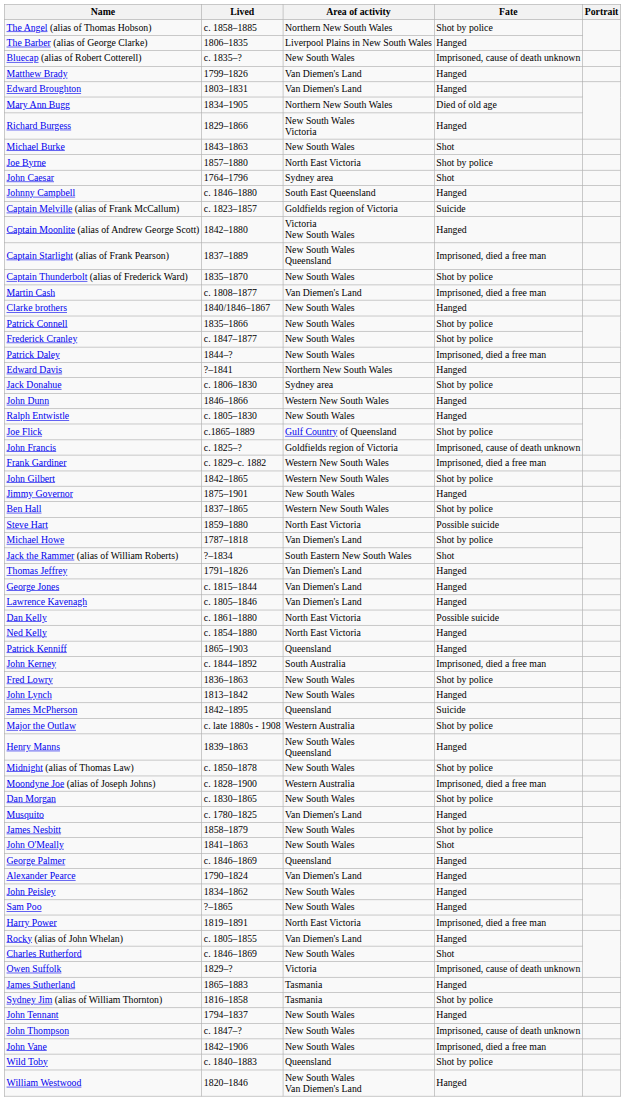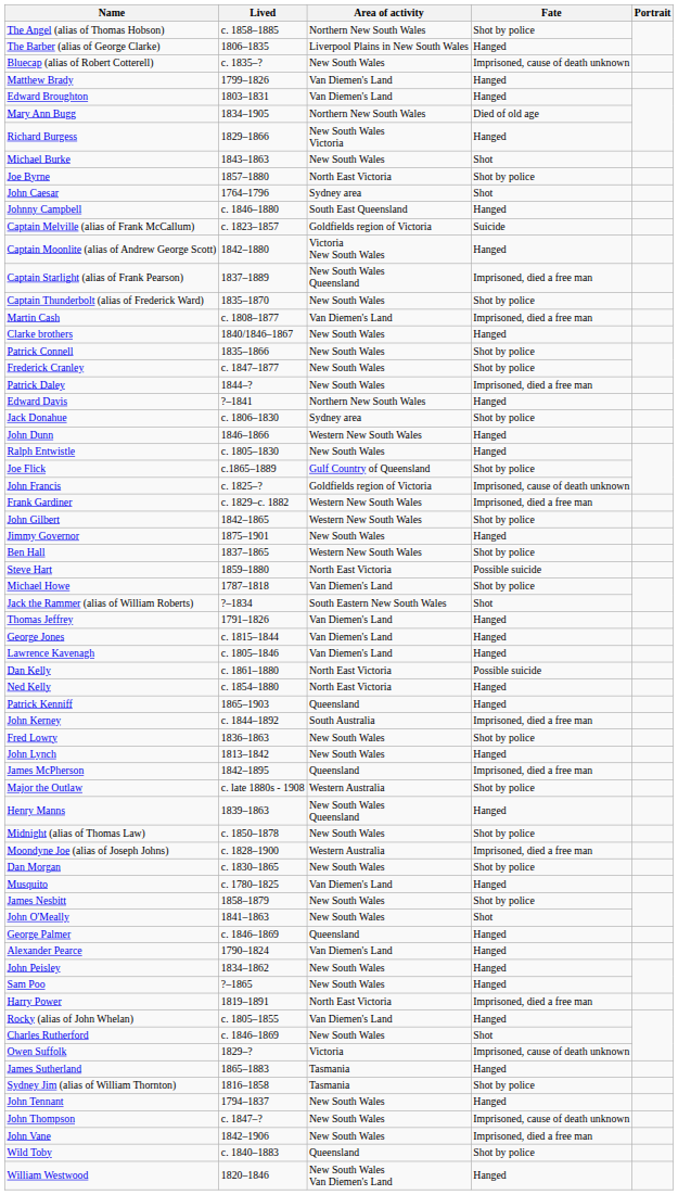 <table class="wikitable">
 <tr>
 <th>Name</th>
 <th>Lived</th>
 <th>Area of activity</th>
 <th>Fate</th>
 <th>Portrait</th>
 </tr>
 <tr>
 <td><a href='#'>The Angel</a> (alias of Thomas Hobson)</td>
 <td>c. 1858–1885</td>
 <td>Northern New South Wales</td>
 <td>Shot by police</td>
 </tr>
 <tr>
 <td><a href='#'>The Barber</a> (alias of George Clarke)</td>
 <td>1806–1835</td>
 <td>Liverpool Plains in New South Wales</td>
 <td>Hanged</td>
 </tr>
 <tr>
 <td><a href='#'>Bluecap</a> (alias of Robert Cotterell)</td>
 <td>c. 1835–?</td>
 <td>New South Wales</td>
 <td>Imprisoned, cause of death unknown</td>
 <td></td>
 </tr>
 <tr>
 <td><a href='#'>Matthew Brady</a></td>
 <td>1799–1826</td>
 <td>Van Diemen's Land</td>
 <td>Hanged</td>
 <td></td>
 </tr>
 <tr>
 <td><a href='#'>Edward Broughton</a></td>
 <td>1803–1831</td>
 <td>Van Diemen's Land</td>
 <td>Hanged</td>
 </tr>
 <tr>
 <td><a href='#'>Mary Ann Bugg</a></td>
 <td>1834–1905</td>
 <td>Northern New South Wales</td>
 <td>Died of old age</td>
 </tr>
 <tr>
 <td><a href='#'>Richard Burgess</a></td>
 <td>1829–1866</td>
 <td>New South Wales<br>Victoria</td>
 <td>Hanged</td>
 </tr>
 <tr>
 <td><a href='#'>Michael Burke</a></td>
 <td>1843–1863</td>
 <td>New South Wales</td>
 <td>Shot</td>
 <td></td>
 </tr>
 <tr>
 <td><a href='#'>Joe Byrne</a></td>
 <td>1857–1880</td>
 <td>North East Victoria</td>
 <td>Shot by police</td>
 <td></td>
 </tr>
 <tr>
 <td><a href='#'>John Caesar</a></td>
 <td>1764–1796</td>
 <td>Sydney area</td>
 <td>Shot</td>
 </tr>
 <tr>
 <td><a href='#'>Johnny Campbell</a></td>
 <td>c. 1846–1880</td>
 <td>South East Queensland</td>
 <td>Hanged</td>
 <td></td>
 </tr>
 <tr>
 <td><a href='#'>Captain Melville</a> (alias of Frank McCallum)</td>
 <td>c. 1823–1857</td>
 <td>Goldfields region of Victoria</td>
 <td>Suicide</td>
 </tr>
 <tr>
 <td><a href='#'>Captain Moonlite</a> (alias of Andrew George Scott)</td>
 <td>1842–1880</td>
 <td>Victoria<br>New South Wales</td>
 <td>Hanged</td>
 <td></td>
 </tr>
 <tr>
 <td><a href='#'>Captain Starlight</a> (alias of Frank Pearson)</td>
 <td>1837–1889</td>
 <td>New South Wales<br>Queensland</td>
 <td>Imprisoned, died a free man</td>
 </tr>
 <tr>
 <td><a href='#'>Captain Thunderbolt</a> (alias of Frederick Ward)</td>
 <td>1835–1870</td>
 <td>New South Wales</td>
 <td>Shot by police</td>
 <td></td>
 </tr>
 <tr>
 <td><a href='#'>Martin Cash</a></td>
 <td>c. 1808–1877</td>
 <td>Van Diemen's Land</td>
 <td>Imprisoned, died a free man</td>
 <td></td>
 </tr>
 <tr>
 <td><a href='#'>Clarke brothers</a></td>
 <td>1840/1846–1867</td>
 <td>New South Wales</td>
 <td>Hanged</td>
 <td></td>
 </tr>
 <tr>
 <td><a href='#'>Patrick Connell</a></td>
 <td>1835–1866</td>
 <td>New South Wales</td>
 <td>Shot by police</td>
 </tr>
 <tr>
 <td><a href='#'>Frederick Cranley</a></td>
 <td>c. 1847–1877</td>
 <td>New South Wales</td>
 <td>Shot by police</td>
 </tr>
 <tr>
 <td><a href='#'>Patrick Daley</a></td>
 <td>1844–?</td>
 <td>New South Wales</td>
 <td>Imprisoned, died a free man</td>
 <td></td>
 </tr>
 <tr>
 <td><a href='#'>Edward Davis</a></td>
 <td>?–1841</td>
 <td>Northern New South Wales</td>
 <td>Hanged</td>
 </tr>
 <tr>
 <td><a href='#'>Jack Donahue</a></td>
 <td>c. 1806–1830</td>
 <td>Sydney area</td>
 <td>Shot by police</td>
 <td></td>
 </tr>
 <tr>
 <td><a href='#'>John Dunn</a></td>
 <td>1846–1866</td>
 <td>Western New South Wales</td>
 <td>Hanged</td>
 <td></td>
 </tr>
 <tr>
 <td><a href='#'>Ralph Entwistle</a></td>
 <td>c. 1805–1830</td>
 <td>New South Wales</td>
 <td>Hanged</td>
 </tr>
 <tr>
 <td><a href='#'>Joe Flick</a></td>
 <td>c.1865–1889</td>
 <td><a href='#'>Gulf Country</a> of Queensland</td>
 <td>Shot by police</td>
 </tr>
 <tr>
 <td><a href='#'>John Francis</a></td>
 <td>c. 1825–?</td>
 <td>Goldfields region of Victoria</td>
 <td>Imprisoned, cause of death unknown</td>
 </tr>
 <tr>
 <td><a href='#'>Frank Gardiner</a></td>
 <td>c. 1829–c. 1882</td>
 <td>Western New South Wales</td>
 <td>Imprisoned, died a free man</td>
 <td></td>
 </tr>
 <tr>
 <td><a href='#'>John Gilbert</a></td>
 <td>1842–1865</td>
 <td>Western New South Wales</td>
 <td>Shot by police</td>
 <td></td>
 </tr>
 <tr>
 <td><a href='#'>Jimmy Governor</a></td>
 <td>1875–1901</td>
 <td>New South Wales</td>
 <td>Hanged</td>
 <td></td>
 </tr>
 <tr>
 <td><a href='#'>Ben Hall</a></td>
 <td>1837–1865</td>
 <td>Western New South Wales</td>
 <td>Shot by police</td>
 <td></td>
 </tr>
 <tr>
 <td><a href='#'>Steve Hart</a></td>
 <td>1859–1880</td>
 <td>North East Victoria</td>
 <td>Possible suicide</td>
 <td></td>
 </tr>
 <tr>
 <td><a href='#'>Michael Howe</a></td>
 <td>1787–1818</td>
 <td>Van Diemen's Land</td>
 <td>Shot by police</td>
 </tr>
 <tr>
 <td><a href='#'>Jack the Rammer</a> (alias of William Roberts)</td>
 <td>?–1834</td>
 <td>South Eastern New South Wales</td>
 <td>Shot</td>
 </tr>
 <tr>
 <td><a href='#'>Thomas Jeffrey</a></td>
 <td>1791–1826</td>
 <td>Van Diemen's Land</td>
 <td>Hanged</td>
 <td></td>
 </tr>
 <tr>
 <td><a href='#'>George Jones</a></td>
 <td>c. 1815–1844</td>
 <td>Van Diemen's Land</td>
 <td>Hanged</td>
 </tr>
 <tr>
 <td><a href='#'>Lawrence Kavenagh</a></td>
 <td>c. 1805–1846</td>
 <td>Van Diemen's Land</td>
 <td>Hanged</td>
 <td></td>
 </tr>
 <tr>
 <td><a href='#'>Dan Kelly</a></td>
 <td>c. 1861–1880</td>
 <td>North East Victoria</td>
 <td>Possible suicide</td>
 <td></td>
 </tr>
 <tr>
 <td><a href='#'>Ned Kelly</a></td>
 <td>c. 1854–1880</td>
 <td>North East Victoria</td>
 <td>Hanged</td>
 <td></td>
 </tr>
 <tr>
 <td><a href='#'>Patrick Kenniff</a></td>
 <td>1865–1903</td>
 <td>Queensland</td>
 <td>Hanged</td>
 <td></td>
 </tr>
 <tr>
 <td><a href='#'>John Kerney</a></td>
 <td>c. 1844–1892</td>
 <td>South Australia</td>
 <td>Imprisoned, died a free man</td>
 </tr>
 <tr>
 <td><a href='#'>Fred Lowry</a></td>
 <td>1836–1863</td>
 <td>New South Wales</td>
 <td>Shot by police</td>
 <td></td>
 </tr>
 <tr>
 <td><a href='#'>John Lynch</a></td>
 <td>1813–1842</td>
 <td>New South Wales</td>
 <td>Hanged</td>
 </tr>
 <tr>
 <td><a href='#'>James McPherson</a></td>
 <td>1842–1895</td>
 <td>Queensland</td>
-<td>Suicide</td>
+<td>Imprisoned, died a free man</td>
 <td></td>
 </tr>
 <tr>
 <td><a href='#'>Major the Outlaw</a></td>
 <td>c. late 1880s - 1908</td>
 <td>Western Australia</td>
 <td>Shot by police</td>
 <td></td>
 </tr>
 <tr>
 <td><a href='#'>Henry Manns</a></td>
 <td>1839–1863</td>
 <td>New South Wales<br>Queensland</td>
 <td>Hanged</td>
 <td></td>
 </tr>
 <tr>
 <td><a href='#'>Midnight</a> (alias of Thomas Law)</td>
 <td>c. 1850–1878</td>
 <td>New South Wales</td>
 <td>Shot by police</td>
 </tr>
 <tr>
 <td><a href='#'>Moondyne Joe</a> (alias of Joseph Johns)</td>
 <td>c. 1828–1900</td>
 <td>Western Australia</td>
 <td>Imprisoned, died a free man</td>
 <td></td>
 </tr>
 <tr>
 <td><a href='#'>Dan Morgan</a></td>
 <td>c. 1830–1865</td>
 <td>New South Wales</td>
 <td>Shot by police</td>
 <td></td>
 </tr>
 <tr>
 <td><a href='#'>Musquito</a></td>
 <td>c. 1780–1825</td>
 <td>Van Diemen's Land</td>
 <td>Hanged</td>
 <td></td>
 </tr>
 <tr>
 <td><a href='#'>James Nesbitt</a></td>
 <td>1858–1879</td>
 <td>New South Wales</td>
 <td>Shot by police</td>
 </tr>
 <tr>
 <td><a href='#'>John O'Meally</a></td>
 <td>1841–1863</td>
 <td>New South Wales</td>
 <td>Shot</td>
 </tr>
 <tr>
 <td><a href='#'>George Palmer</a></td>
 <td>c. 1846–1869</td>
 <td>Queensland</td>
 <td>Hanged</td>
 <td></td>
 </tr>
 <tr>
 <td><a href='#'>Alexander Pearce</a></td>
 <td>1790–1824</td>
 <td>Van Diemen's Land</td>
 <td>Hanged</td>
 <td></td>
 </tr>
 <tr>
 <td><a href='#'>John Peisley</a></td>
 <td>1834–1862</td>
 <td>New South Wales</td>
 <td>Hanged</td>
 </tr>
 <tr>
 <td><a href='#'>Sam Poo</a></td>
 <td>?–1865</td>
 <td>New South Wales</td>
 <td>Hanged</td>
 </tr>
 <tr>
 <td><a href='#'>Harry Power</a></td>
 <td>1819–1891</td>
 <td>North East Victoria</td>
 <td>Imprisoned, died a free man</td>
 <td></td>
 </tr>
 <tr>
 <td><a href='#'>Rocky</a> (alias of John Whelan)</td>
 <td>c. 1805–1855</td>
 <td>Van Diemen's Land</td>
 <td>Hanged</td>
 </tr>
 <tr>
 <td><a href='#'>Charles Rutherford</a></td>
 <td>c. 1846–1869</td>
 <td>New South Wales</td>
 <td>Shot</td>
 </tr>
 <tr>
 <td><a href='#'>Owen Suffolk</a></td>
 <td>1829–?</td>
 <td>Victoria</td>
 <td>Imprisoned, cause of death unknown</td>
 </tr>
 <tr>
 <td><a href='#'>James Sutherland</a></td>
 <td>1865–1883</td>
 <td>Tasmania</td>
 <td>Hanged</td>
 <td></td>
 </tr>
 <tr>
 <td><a href='#'>Sydney Jim</a> (alias of William Thornton)</td>
 <td>1816–1858</td>
 <td>Tasmania</td>
 <td>Shot by police</td>
 <td></td>
 </tr>
 <tr>
 <td><a href='#'>John Tennant</a></td>
 <td>1794–1837</td>
 <td>New South Wales</td>
 <td>Hanged</td>
 </tr>
 <tr>
 <td><a href='#'>John Thompson</a></td>
 <td>c. 1847–?</td>
 <td>New South Wales</td>
 <td>Imprisoned, cause of death unknown</td>
 <td></td>
 </tr>
 <tr>
 <td><a href='#'>John Vane</a></td>
 <td>1842–1906</td>
 <td>New South Wales</td>
 <td>Imprisoned, died a free man</td>
 <td></td>
 </tr>
 <tr>
 <td><a href='#'>Wild Toby</a></td>
 <td>c. 1840–1883</td>
 <td>Queensland</td>
 <td>Shot by police</td>
 </tr>
 <tr>
 <td><a href='#'>William Westwood</a></td>
 <td>1820–1846</td>
 <td>New South Wales<br>Van Diemen's Land</td>
 <td>Hanged</td>
 <td></td>
 </tr>
 </table>
